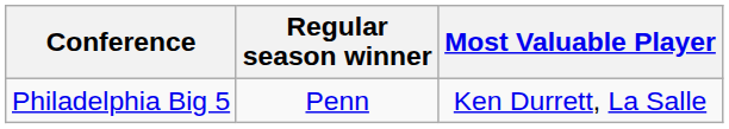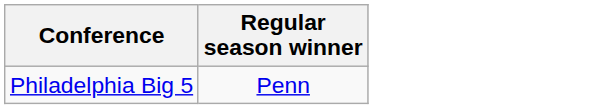 <table class="wikitable" style="text-align:center;">
 <tr>
 <th>Conference</th>
 <th>Regular <br> season winner</th>
-<th><a href='#'>Most Valuable Player</a></th>
 </tr>
 <tr>
 <td><a href='#'>Philadelphia Big 5</a></td>
 <td><a href='#'>Penn</a></td>
-<td><a href='#'>Ken Durrett</a>, <a href='#'>La Salle</a></td>
 </tr>
 </table>
